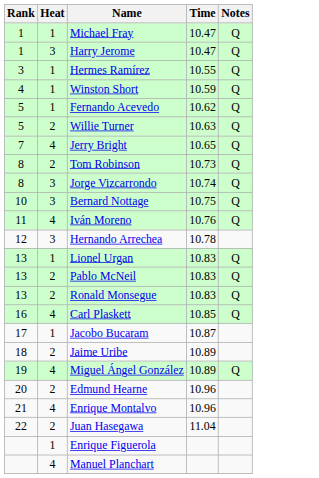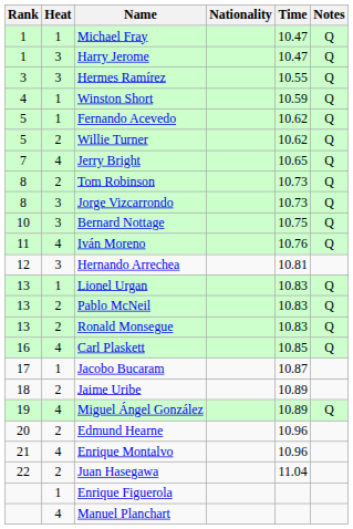 <table class="wikitable sortable" style="text-align:center">
 <tr>
 <th>Rank</th>
 <th>Heat</th>
 <th>Name</th>
+<th>Nationality</th>
 <th>Time</th>
 <th>Notes</th>
 </tr>
 <tr bgcolor=ccffcc>
 <td>1</td>
 <td>1</td>
 <td align=left><a href='#'>Michael Fray</a></td>
+<td align=left></td>
 <td>10.47</td>
 <td>Q</td>
 </tr>
 <tr bgcolor=ccffcc>
 <td>1</td>
 <td>3</td>
 <td align=left><a href='#'>Harry Jerome</a></td>
+<td align=left></td>
 <td>10.47</td>
 <td>Q</td>
 </tr>
 <tr bgcolor=ccffcc>
 <td>3</td>
-<td>1</td>
+<td>3</td>
 <td align=left><a href='#'>Hermes Ramírez</a></td>
+<td align=left></td>
 <td>10.55</td>
 <td>Q</td>
 </tr>
 <tr bgcolor=ccffcc>
 <td>4</td>
 <td>1</td>
 <td align=left><a href='#'>Winston Short</a></td>
+<td align=left></td>
 <td>10.59</td>
 <td>Q</td>
 </tr>
 <tr bgcolor=ccffcc>
 <td>5</td>
 <td>1</td>
 <td align=left><a href='#'>Fernando Acevedo</a></td>
+<td align=left></td>
 <td>10.62</td>
 <td>Q</td>
 </tr>
 <tr bgcolor=ccffcc>
 <td>5</td>
 <td>2</td>
 <td align=left><a href='#'>Willie Turner</a></td>
-<td>10.63</td>
+<td align=left></td>
+<td>10.62</td>
 <td>Q</td>
 </tr>
 <tr bgcolor=ccffcc>
 <td>7</td>
 <td>4</td>
 <td align=left><a href='#'>Jerry Bright</a></td>
+<td align=left></td>
 <td>10.65</td>
 <td>Q</td>
 </tr>
 <tr bgcolor=ccffcc>
 <td>8</td>
 <td>2</td>
 <td align=left><a href='#'>Tom Robinson</a></td>
+<td align=left></td>
 <td>10.73</td>
 <td>Q</td>
 </tr>
 <tr bgcolor=ccffcc>
 <td>8</td>
 <td>3</td>
 <td align=left><a href='#'>Jorge Vizcarrondo</a></td>
-<td>10.74</td>
+<td align=left></td>
+<td>10.73</td>
 <td>Q</td>
 </tr>
 <tr bgcolor=ccffcc>
 <td>10</td>
 <td>3</td>
 <td align=left><a href='#'>Bernard Nottage</a></td>
+<td align=left></td>
 <td>10.75</td>
 <td>Q</td>
 </tr>
 <tr bgcolor=ccffcc>
 <td>11</td>
 <td>4</td>
 <td align=left><a href='#'>Iván Moreno</a></td>
+<td align=left></td>
 <td>10.76</td>
 <td>Q</td>
 </tr>
 <tr>
 <td>12</td>
 <td>3</td>
 <td align=left><a href='#'>Hernando Arrechea</a></td>
-<td>10.78</td>
+<td align=left></td>
+<td>10.81</td>
 <td></td>
 </tr>
 <tr bgcolor=ccffcc>
 <td>13</td>
 <td>1</td>
 <td align=left><a href='#'>Lionel Urgan</a></td>
+<td align=left></td>
 <td>10.83</td>
 <td>Q</td>
 </tr>
 <tr bgcolor=ccffcc>
 <td>13</td>
 <td>2</td>
 <td align=left><a href='#'>Pablo McNeil</a></td>
+<td align=left></td>
 <td>10.83</td>
 <td>Q</td>
 </tr>
 <tr bgcolor=ccffcc>
 <td>13</td>
 <td>2</td>
 <td align=left><a href='#'>Ronald Monsegue</a></td>
+<td align=left></td>
 <td>10.83</td>
 <td>Q</td>
 </tr>
 <tr bgcolor=ccffcc>
 <td>16</td>
 <td>4</td>
 <td align=left><a href='#'>Carl Plaskett</a></td>
+<td align=left></td>
 <td>10.85</td>
 <td>Q</td>
 </tr>
 <tr>
 <td>17</td>
 <td>1</td>
 <td align=left><a href='#'>Jacobo Bucaram</a></td>
+<td align=left></td>
 <td>10.87</td>
 <td></td>
 </tr>
 <tr>
 <td>18</td>
 <td>2</td>
 <td align=left><a href='#'>Jaime Uribe</a></td>
+<td align=left></td>
 <td>10.89</td>
 <td></td>
 </tr>
 <tr bgcolor=ccffcc>
 <td>19</td>
 <td>4</td>
 <td align=left><a href='#'>Miguel Ángel González</a></td>
+<td align=left></td>
 <td>10.89</td>
 <td>Q</td>
 </tr>
 <tr>
 <td>20</td>
 <td>2</td>
 <td align=left><a href='#'>Edmund Hearne</a></td>
+<td align=left></td>
 <td>10.96</td>
 <td></td>
 </tr>
 <tr>
 <td>21</td>
 <td>4</td>
 <td align=left><a href='#'>Enrique Montalvo</a></td>
+<td align=left></td>
 <td>10.96</td>
 <td></td>
 </tr>
 <tr>
 <td>22</td>
 <td>2</td>
 <td align=left><a href='#'>Juan Hasegawa</a></td>
+<td align=left></td>
 <td>11.04</td>
 <td></td>
 </tr>
 <tr>
 <td></td>
 <td>1</td>
 <td align=left><a href='#'>Enrique Figuerola</a></td>
+<td align=left></td>
 <td></td>
 <td></td>
 </tr>
 <tr>
 <td></td>
 <td>4</td>
 <td align=left><a href='#'>Manuel Planchart</a></td>
+<td align=left></td>
 <td></td>
 <td></td>
 </tr>
 </table>
